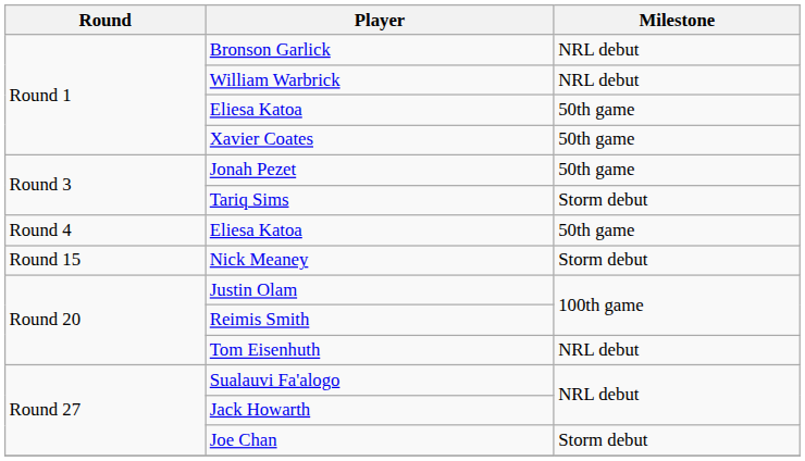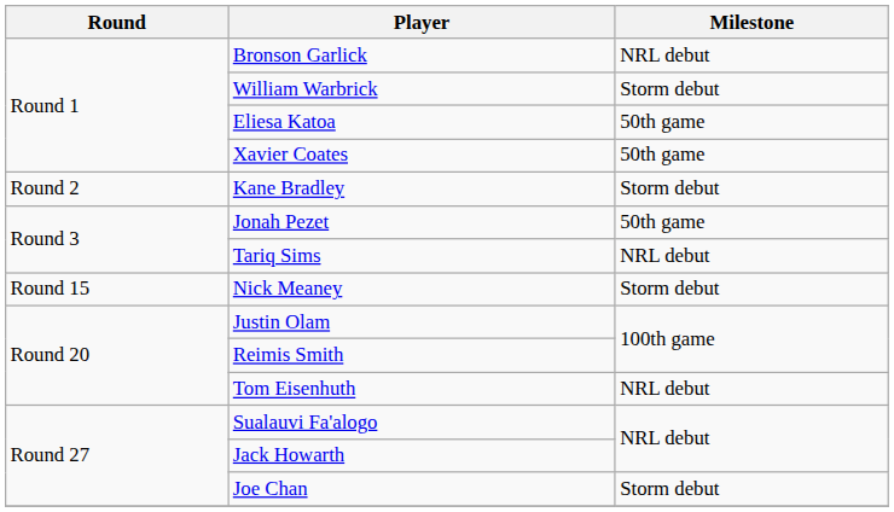 <table class="wikitable"  style="font-size:85%; width:30%;">
 <tr>
 <th>Round</th>
 <th>Player</th>
 <th>Milestone</th>
 </tr>
 <tr>
 <td rowspan=4>Round 1</td>
 <td><a href='#'>Bronson Garlick</a></td>
 <td>NRL debut</td>
 </tr>
 <tr>
 <td><a href='#'>William Warbrick</a></td>
-<td>NRL debut</td>
+<td>Storm debut</td>
 </tr>
 <tr>
 <td><a href='#'>Eliesa Katoa</a></td>
 <td>50th game</td>
 </tr>
 <tr>
 <td><a href='#'>Xavier Coates</a></td>
 <td>50th game</td>
 </tr>
 <tr>
+<td>Round 2</td>
+<td><a href='#'>Kane Bradley</a></td>
+<td>Storm debut</td>
+</tr>
+<tr>
 <td rowspan=2>Round 3</td>
 <td><a href='#'>Jonah Pezet</a></td>
 <td>50th game</td>
 </tr>
 <tr>
 <td><a href='#'>Tariq Sims</a></td>
-<td>Storm debut</td>
-</tr>
-<tr>
-<td>Round 4</td>
-<td><a href='#'>Eliesa Katoa</a></td>
-<td>50th game</td>
+<td>NRL debut</td>
 </tr>
 <tr>
 <td>Round 15</td>
 <td><a href='#'>Nick Meaney</a></td>
 <td>Storm debut</td>
 </tr>
 <tr>
 <td rowspan=3>Round 20</td>
 <td><a href='#'>Justin Olam</a></td>
 <td rowspan=2>100th game</td>
 </tr>
 <tr>
 <td><a href='#'>Reimis Smith</a></td>
 </tr>
 <tr>
 <td><a href='#'>Tom Eisenhuth</a></td>
 <td>NRL debut</td>
 </tr>
 <tr>
 <td rowspan=3>Round 27</td>
 <td><a href='#'>Sualauvi Fa'alogo</a></td>
 <td rowspan=2>NRL debut</td>
 </tr>
 <tr>
 <td><a href='#'>Jack Howarth</a></td>
 </tr>
 <tr>
 <td><a href='#'>Joe Chan</a></td>
 <td>Storm debut</td>
 </tr>
 <tr>
 </tr>
 </table>
